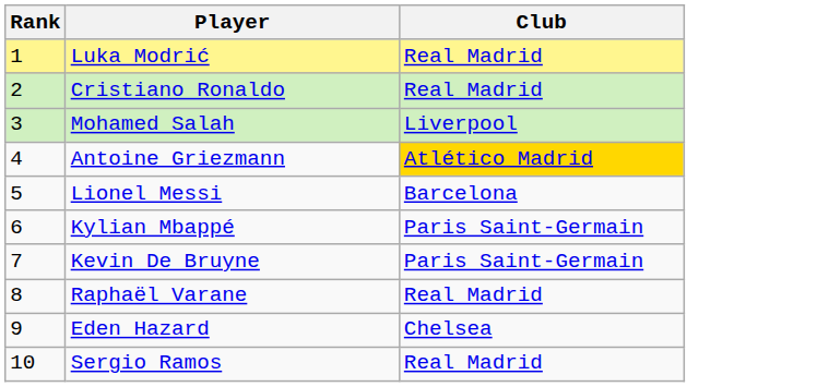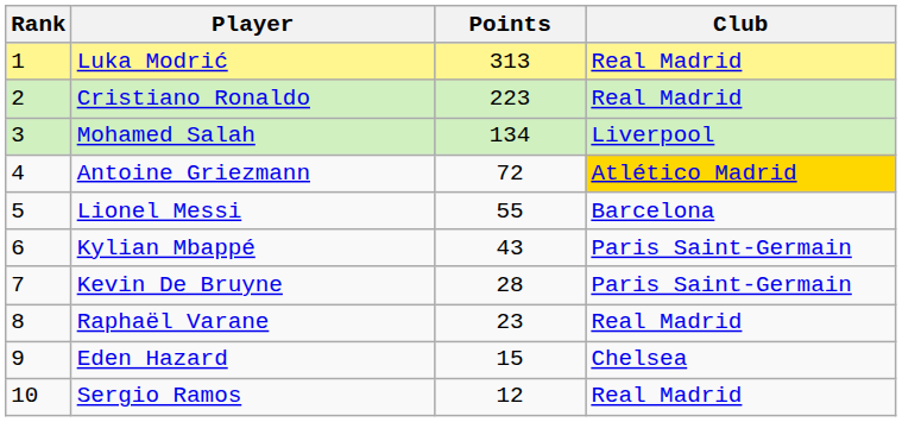 <table class="wikitable">
 <tr>
 <th style="width:25px">Rank</th>
 <th style="width:200px">Player</th>
+<th style="width:80px">Points</th>
 <th style="width:170px">Club</th>
 </tr>
 <tr bgcolor="#FFF68F">
 <td>1</td>
 <td> <a href='#'>Luka Modrić</a></td>
+<td style="text-align:center">313</td>
 <td> <a href='#'>Real Madrid</a></td>
 </tr>
 <tr bgcolor="#D0F0C0">
 <td>2</td>
 <td> <a href='#'>Cristiano Ronaldo</a></td>
+<td style="text-align:center">223</td>
 <td> <a href='#'>Real Madrid</a></td>
 </tr>
 <tr bgcolor="#D0F0C0">
 <td>3</td>
 <td> <a href='#'>Mohamed Salah</a></td>
+<td style="text-align:center">134</td>
 <td> <a href='#'>Liverpool</a></td>
 </tr>
 <tr>
 <td>4</td>
 <td> <a href='#'>Antoine Griezmann</a></td>
+<td style="text-align:center">72</td>
 <td style="background: gold;"> <a href='#'>Atlético Madrid</a></td>
 </tr>
 <tr>
 <td>5</td>
 <td> <a href='#'>Lionel Messi</a></td>
+<td style="text-align:center">55</td>
 <td> <a href='#'>Barcelona</a></td>
 </tr>
 <tr>
 <td>6</td>
 <td> <a href='#'>Kylian Mbappé</a></td>
+<td style="text-align:center">43</td>
 <td> <a href='#'>Paris Saint-Germain</a></td>
 </tr>
 <tr>
 <td>7</td>
 <td> <a href='#'>Kevin De Bruyne</a></td>
+<td style="text-align:center">28</td>
 <td> <a href='#'>Paris Saint-Germain</a></td>
 </tr>
 <tr>
 <td>8</td>
 <td> <a href='#'>Raphaël Varane</a></td>
+<td style="text-align:center">23</td>
 <td> <a href='#'>Real Madrid</a></td>
 </tr>
 <tr>
 <td>9</td>
 <td> <a href='#'>Eden Hazard</a></td>
+<td style="text-align:center">15</td>
 <td> <a href='#'>Chelsea</a></td>
 </tr>
 <tr>
 <td>10</td>
 <td> <a href='#'>Sergio Ramos</a></td>
+<td style="text-align:center">12</td>
 <td> <a href='#'>Real Madrid</a></td>
 </tr>
 </table>
